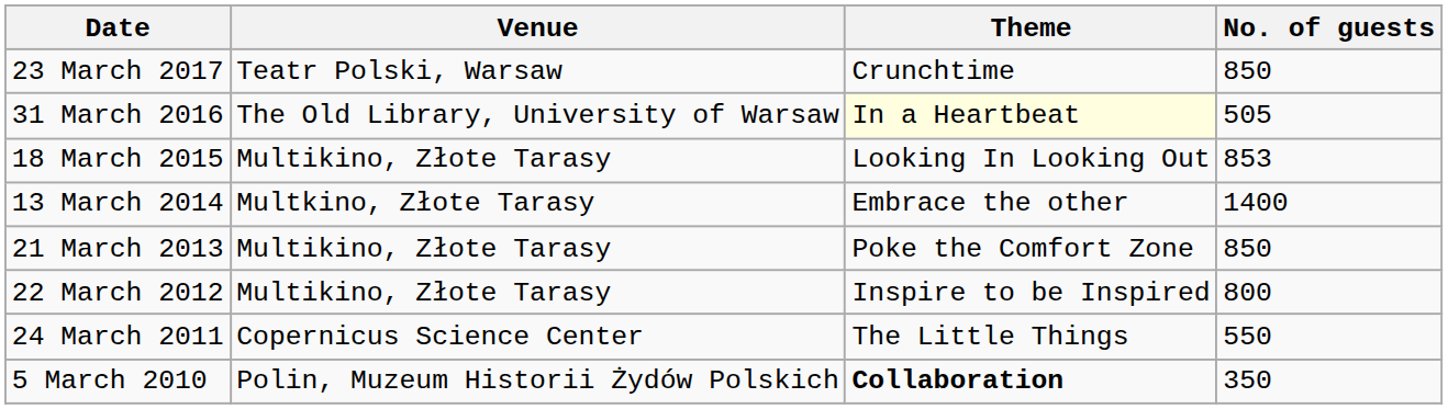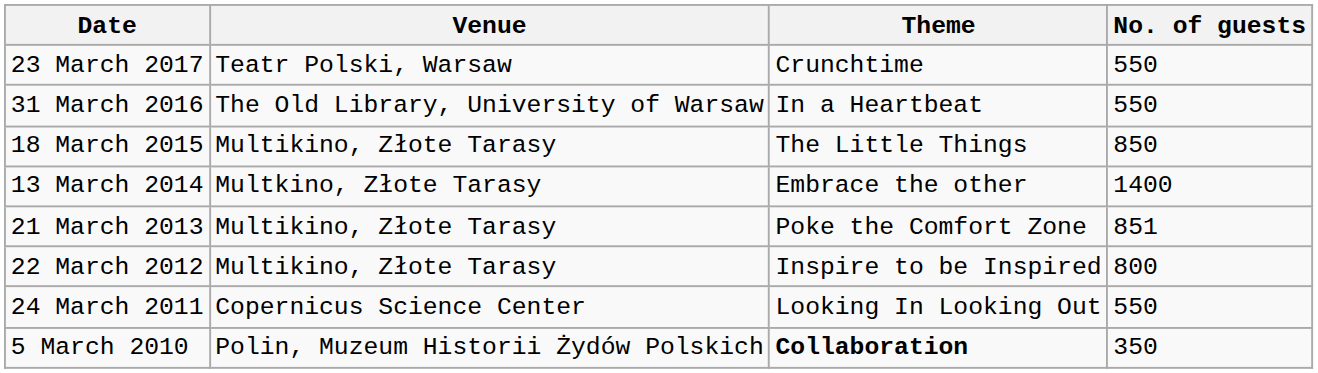 <table class="wikitable">
 <tr>
 <th>Date</th>
 <th>Venue</th>
 <th>Theme</th>
 <th>No. of guests</th>
 </tr>
 <tr>
 <td>23 March 2017</td>
 <td>Teatr Polski, Warsaw</td>
 <td>Crunchtime</td>
-<td>850</td>
+<td>550</td>
 </tr>
 <tr>
 <td>31 March 2016</td>
 <td>The Old Library, University of Warsaw</td>
-<td style="background: lightyellow;">In a Heartbeat</td>
-<td>505</td>
+<td>In a Heartbeat</td>
+<td>550</td>
 </tr>
 <tr>
 <td>18 March 2015</td>
 <td>Multikino, Złote Tarasy</td>
-<td>Looking In Looking Out</td>
-<td>853</td>
+<td>The Little Things</td>
+<td>850</td>
 </tr>
 <tr>
 <td>13 March 2014</td>
 <td>Multkino, Złote Tarasy</td>
 <td>Embrace the other</td>
 <td>1400</td>
 </tr>
 <tr>
 <td>21 March 2013</td>
 <td>Multikino, Złote Tarasy</td>
 <td>Poke the Comfort Zone</td>
-<td>850</td>
+<td>851</td>
 </tr>
 <tr>
 <td>22 March 2012</td>
 <td>Multikino, Złote Tarasy</td>
 <td>Inspire to be Inspired</td>
 <td>800</td>
 </tr>
 <tr>
 <td>24 March 2011</td>
 <td>Copernicus Science Center</td>
-<td>The Little Things</td>
+<td>Looking In Looking Out</td>
 <td>550</td>
 </tr>
 <tr>
 <td>5 March 2010</td>
 <td>Polin, Muzeum Historii Żydów Polskich</td>
 <td><strong>Collaboration</strong></td>
 <td>350</td>
 </tr>
 </table>
